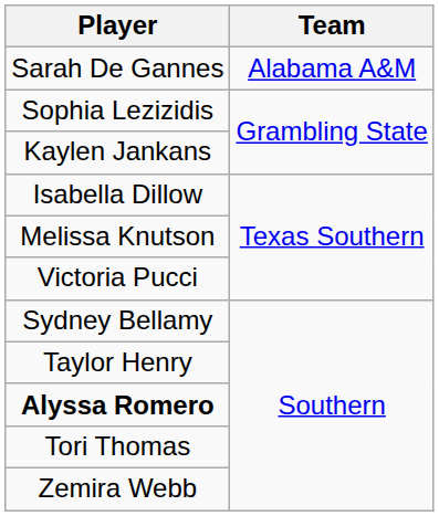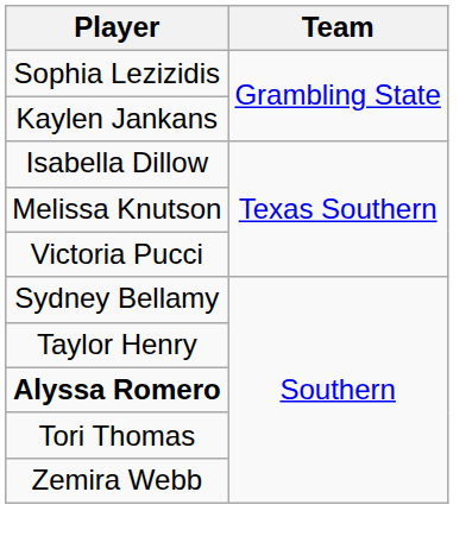 <table class="wikitable" style="text-align: center;">
 <tr>
 <th>Player</th>
 <th>Team</th>
-</tr>
-<tr>
-<td>Sarah De Gannes</td>
-<td><a href='#'>Alabama A&M</a></td>
 </tr>
 <tr>
 <td>Sophia Lezizidis</td>
 <td rowspan=2><a href='#'>Grambling State</a></td>
 </tr>
 <tr>
 <td>Kaylen Jankans</td>
 </tr>
 <tr>
 <td>Isabella Dillow</td>
 <td rowspan=3><a href='#'>Texas Southern</a></td>
 </tr>
 <tr>
 <td>Melissa Knutson</td>
 </tr>
 <tr>
 <td>Victoria Pucci</td>
 </tr>
 <tr>
 <td>Sydney Bellamy</td>
 <td rowspan=5><a href='#'>Southern</a></td>
 </tr>
 <tr>
 <td>Taylor Henry</td>
 </tr>
 <tr>
 <td><strong>Alyssa Romero</strong></td>
 </tr>
 <tr>
 <td>Tori Thomas</td>
 </tr>
 <tr>
 <td>Zemira Webb</td>
 </tr>
 </table>
